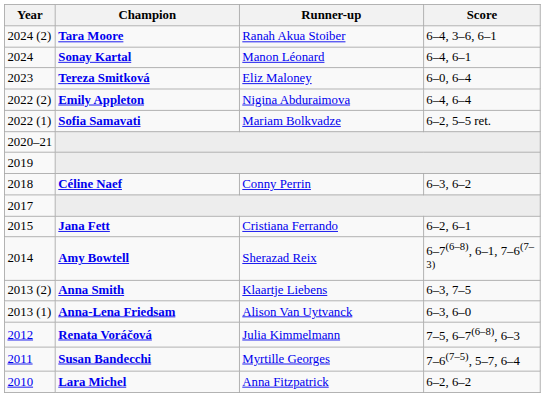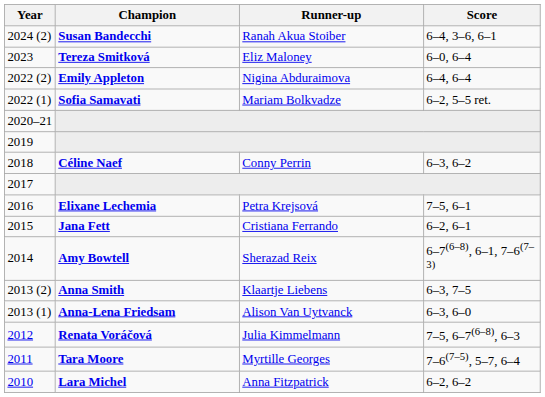 <table class="wikitable" style="font-size:90%">
 <tr>
 <th>Year</th>
 <th width="200">Champion</th>
 <th width="200">Runner-up</th>
 <th width="125">Score</th>
 </tr>
 <tr>
 <td>2024 (2)</td>
-<td> <strong><a href='#'>Tara Moore</a></strong></td>
+<td><strong> <a href='#'>Susan Bandecchi</a></strong></td>
 <td> <a href='#'>Ranah Akua Stoiber</a></td>
 <td>6–4, 3–6, 6–1</td>
-</tr>
-<tr>
-<td>2024</td>
-<td><strong> <a href='#'>Sonay Kartal</a></strong></td>
-<td> <a href='#'>Manon Léonard</a></td>
-<td>6–4, 6–1</td>
 </tr>
 <tr>
 <td>2023</td>
 <td> <strong><a href='#'>Tereza Smitková</a></strong></td>
 <td> <a href='#'>Eliz Maloney</a></td>
 <td>6–0, 6–4</td>
 </tr>
 <tr>
 <td>2022 (2)</td>
 <td> <strong><a href='#'>Emily Appleton</a></strong></td>
 <td> <a href='#'>Nigina Abduraimova</a></td>
 <td>6–4, 6–4</td>
 </tr>
 <tr>
 <td>2022 (1)</td>
 <td> <strong><a href='#'>Sofia Samavati</a></strong></td>
 <td> <a href='#'>Mariam Bolkvadze</a></td>
 <td>6–2, 5–5 ret.</td>
 </tr>
 <tr>
 <td>2020–21</td>
 <td colspan=3 bgcolor="#ededed"></td>
 </tr>
 <tr>
 <td>2019</td>
 <td colspan=3 bgcolor="#ededed"></td>
 </tr>
 <tr>
 <td>2018</td>
 <td><strong> <a href='#'>Céline Naef</a></strong></td>
 <td> <a href='#'>Conny Perrin</a></td>
 <td>6–3, 6–2</td>
 </tr>
 <tr>
 <td>2017</td>
 <td colspan=3 bgcolor="#ededed"></td>
 </tr>
 <tr>
+<td>2016</td>
+<td> <strong><a href='#'>Elixane Lechemia</a></strong></td>
+<td> <a href='#'>Petra Krejsová</a></td>
+<td>7–5, 6–1</td>
+</tr>
+<tr>
 <td>2015</td>
 <td> <strong><a href='#'>Jana Fett</a></strong></td>
 <td> <a href='#'>Cristiana Ferrando</a></td>
 <td>6–2, 6–1</td>
 </tr>
 <tr>
 <td>2014</td>
 <td> <strong><a href='#'>Amy Bowtell</a></strong></td>
 <td> <a href='#'>Sherazad Reix</a></td>
 <td>6–7<sup>(6–8)</sup>, 6–1, 7–6<sup>(7–3)</sup></td>
 </tr>
 <tr>
 <td>2013 (2)</td>
 <td> <strong><a href='#'>Anna Smith</a></strong></td>
 <td> <a href='#'>Klaartje Liebens</a></td>
 <td>6–3, 7–5</td>
 </tr>
 <tr>
 <td>2013 (1)</td>
 <td> <strong><a href='#'>Anna-Lena Friedsam</a></strong></td>
 <td> <a href='#'>Alison Van Uytvanck</a></td>
 <td>6–3, 6–0</td>
 </tr>
 <tr>
 <td><a href='#'>2012</a></td>
 <td> <strong><a href='#'>Renata Voráčová</a></strong></td>
 <td> <a href='#'>Julia Kimmelmann</a></td>
 <td>7–5, 6–7<sup>(6–8)</sup>, 6–3</td>
 </tr>
 <tr>
 <td><a href='#'>2011</a></td>
-<td><strong> <a href='#'>Susan Bandecchi</a></strong></td>
+<td> <strong><a href='#'>Tara Moore</a></strong></td>
 <td> <a href='#'>Myrtille Georges</a></td>
 <td>7–6<sup>(7–5)</sup>, 5–7, 6–4</td>
 </tr>
 <tr>
 <td><a href='#'>2010</a></td>
 <td> <strong><a href='#'>Lara Michel</a></strong></td>
 <td> <a href='#'>Anna Fitzpatrick</a></td>
 <td>6–2, 6–2</td>
 </tr>
 </table>
